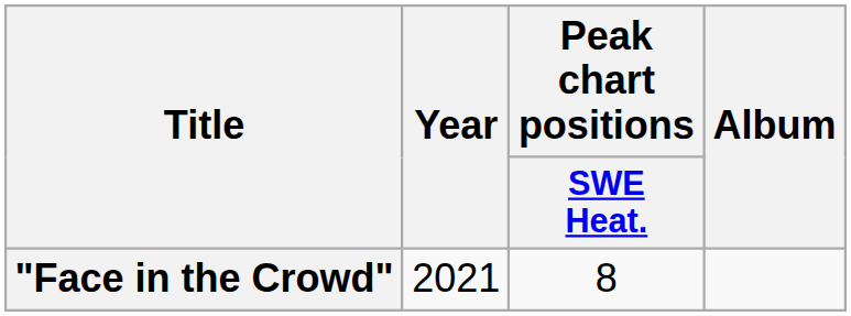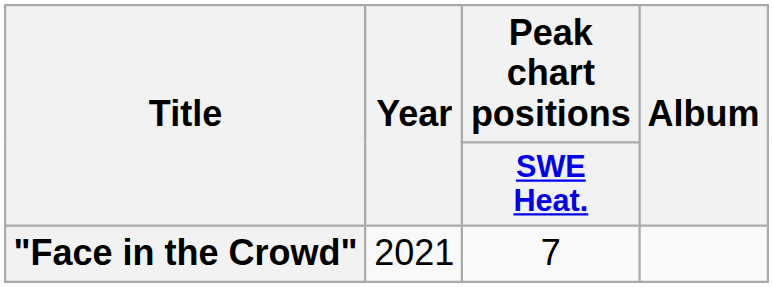 <table class="wikitable plainrowheaders" style="text-align:center;">
 <tr>
 <th scope="col" rowspan="2">Title</th>
 <th scope="col" rowspan="2">Year</th>
 <th scope="col" colspan="1">Peak chart positions</th>
 <th scope="col" rowspan="2">Album</th>
 </tr>
 <tr>
 <th scope="col" style="width:3em;font-size:85%;"><a href='#'>SWE<br>Heat.</a><br></th>
 </tr>
 <tr>
 <th scope="row">"Face in the Crowd"</th>
 <td>2021</td>
-<td>8</td>
+<td>7</td>
 <td></td>
 </tr>
 </table>
